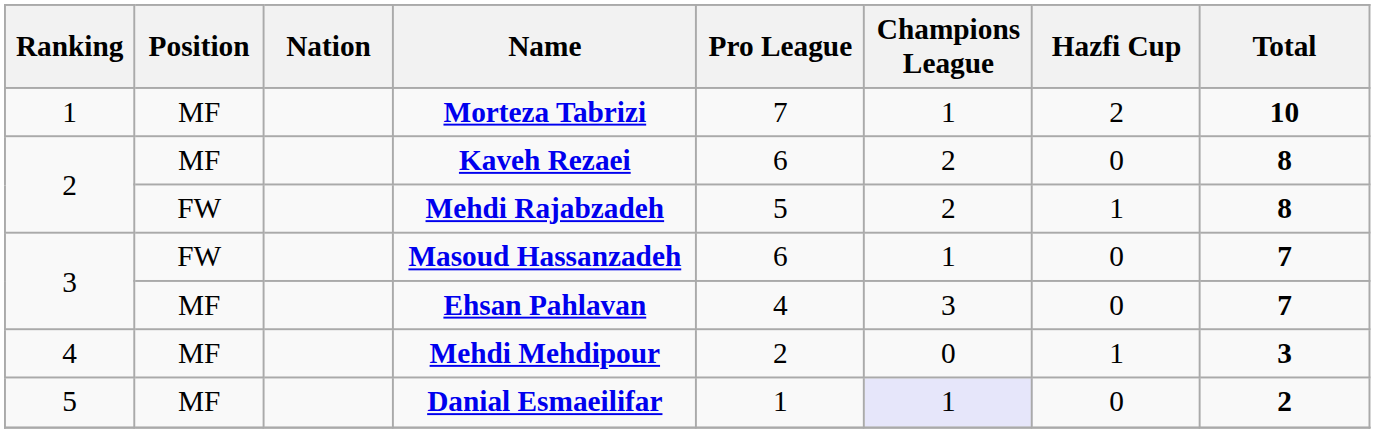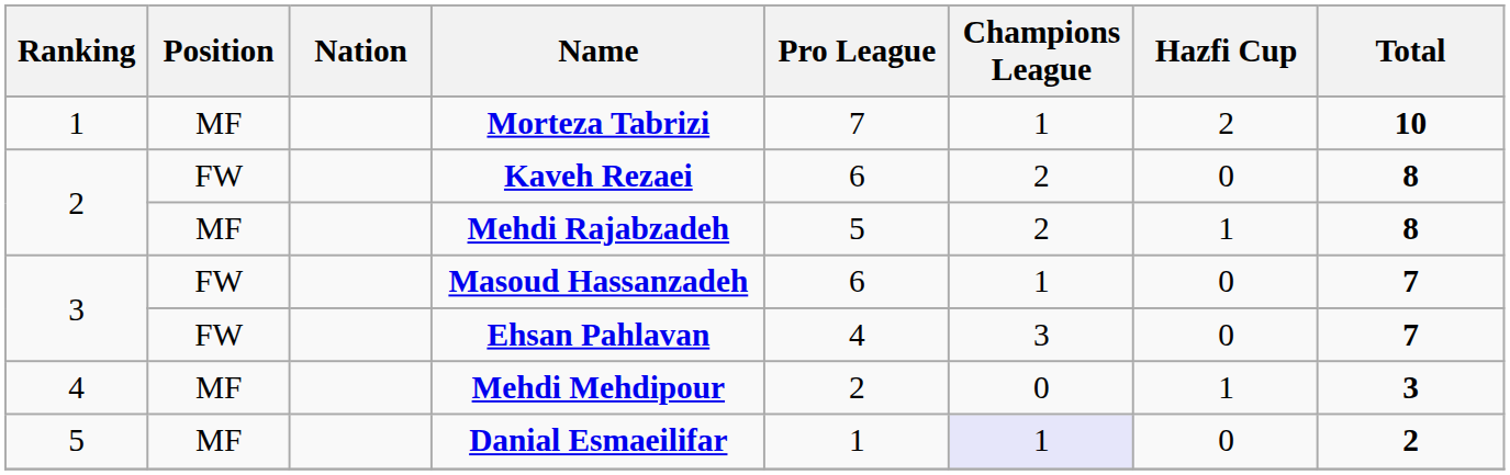 <table class="wikitable" style="font-size: 95%; text-align: center;">
 <tr>
 <th width=60>Ranking</th>
 <th width=60>Position</th>
 <th width=60>Nation</th>
 <th width=150>Name</th>
 <th width=80>Pro League</th>
 <th width=80>Champions League</th>
 <th width=80>Hazfi Cup</th>
 <th width=80>Total</th>
 </tr>
 <tr>
 <td>1</td>
 <td>MF</td>
 <td></td>
 <td><strong><a href='#'>Morteza Tabrizi</a></strong></td>
 <td>7</td>
 <td>1</td>
 <td>2</td>
 <td><strong>10</strong></td>
 </tr>
 <tr>
 <td rowspan="2">2</td>
-<td>MF</td>
+<td>FW</td>
 <td></td>
 <td><strong><a href='#'>Kaveh Rezaei</a></strong></td>
 <td>6</td>
 <td>2</td>
 <td>0</td>
 <td><strong>8</strong></td>
 </tr>
 <tr>
-<td>FW</td>
+<td>MF</td>
 <td></td>
 <td><strong><a href='#'>Mehdi Rajabzadeh</a></strong></td>
 <td>5</td>
 <td>2</td>
 <td>1</td>
 <td><strong>8</strong></td>
 </tr>
 <tr>
 <td rowspan="2">3</td>
 <td>FW</td>
 <td></td>
 <td><strong><a href='#'>Masoud Hassanzadeh</a></strong></td>
 <td>6</td>
 <td>1</td>
 <td>0</td>
 <td><strong>7</strong></td>
 </tr>
 <tr>
-<td>MF</td>
+<td>FW</td>
 <td></td>
 <td><strong><a href='#'>Ehsan Pahlavan</a></strong></td>
 <td>4</td>
 <td>3</td>
 <td>0</td>
 <td><strong>7</strong></td>
 </tr>
 <tr>
 <td rowspan="1">4</td>
 <td>MF</td>
 <td></td>
 <td><strong><a href='#'>Mehdi Mehdipour</a></strong></td>
 <td>2</td>
 <td>0</td>
 <td>1</td>
 <td><strong>3</strong></td>
 </tr>
 <tr>
 <td>5</td>
 <td>MF</td>
 <td></td>
 <td><strong><a href='#'>Danial Esmaeilifar</a></strong></td>
 <td>1</td>
 <td style="background: lavender;">1</td>
 <td>0</td>
 <td><strong>2</strong></td>
 </tr>
 <tr>
 </tr>
 </table>
